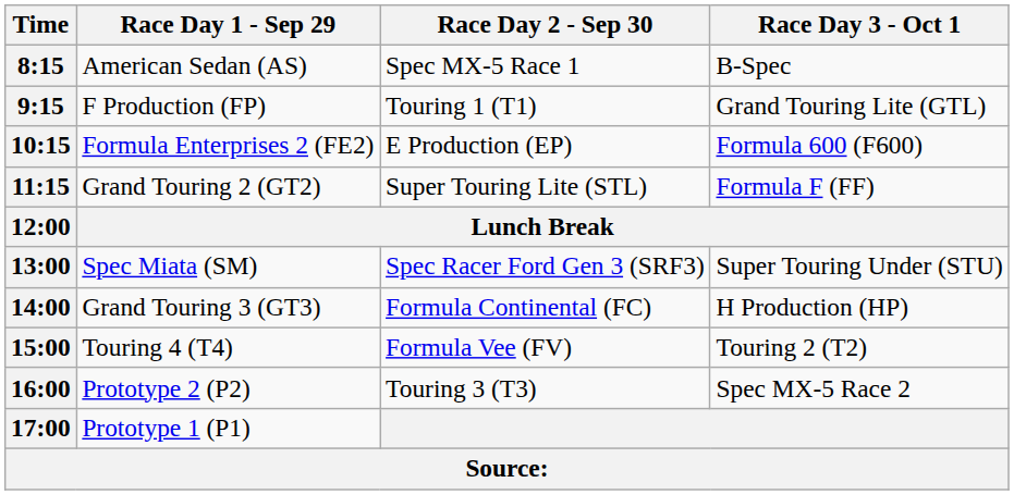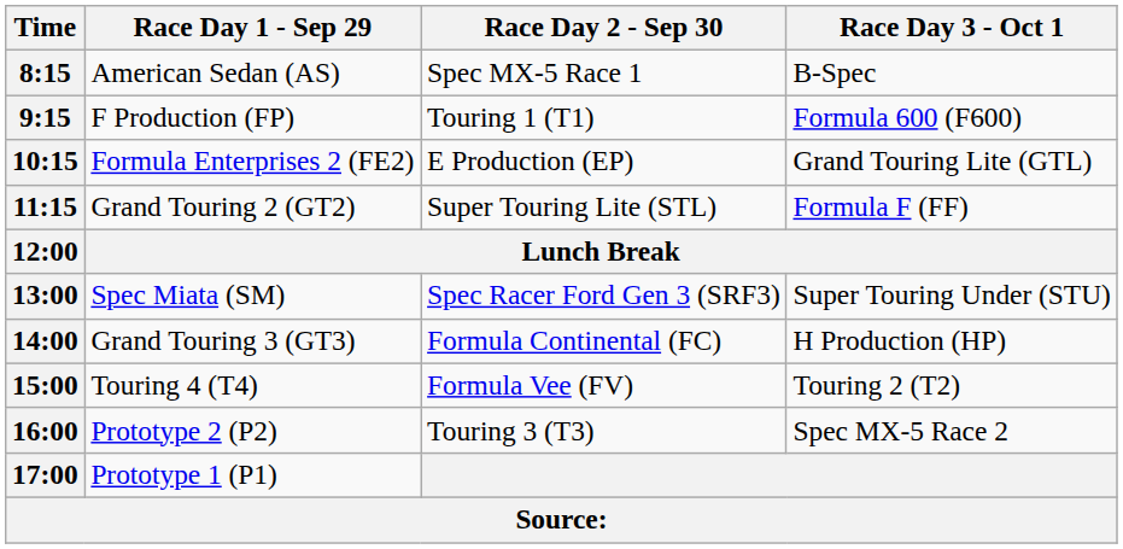 <table class="wikitable">
 <tr>
 <th>Time</th>
 <th>Race Day 1 - Sep 29</th>
 <th>Race Day 2 - Sep 30</th>
 <th>Race Day 3 - Oct 1</th>
 </tr>
 <tr>
 <th>8:15</th>
 <td>American Sedan (AS)</td>
 <td>Spec MX-5 Race 1</td>
 <td>B-Spec</td>
 </tr>
 <tr>
 <th>9:15</th>
 <td>F Production (FP)</td>
 <td>Touring 1 (T1)</td>
-<td>Grand Touring Lite (GTL)</td>
+<td><a href='#'>Formula 600</a> (F600)</td>
 </tr>
 <tr>
 <th>10:15</th>
 <td><a href='#'>Formula Enterprises 2</a> (FE2)</td>
 <td>E Production (EP)</td>
-<td><a href='#'>Formula 600</a> (F600)</td>
+<td>Grand Touring Lite (GTL)</td>
 </tr>
 <tr>
 <th>11:15</th>
 <td>Grand Touring 2 (GT2)</td>
 <td>Super Touring Lite (STL)</td>
 <td><a href='#'>Formula F</a> (FF)</td>
 </tr>
 <tr>
 <th>12:00</th>
 <th colspan=3>Lunch Break</th>
 </tr>
 <tr>
 <th>13:00</th>
 <td><a href='#'>Spec Miata</a> (SM)</td>
 <td><a href='#'>Spec Racer Ford Gen 3</a> (SRF3)</td>
 <td>Super Touring Under (STU)</td>
 </tr>
 <tr>
 <th>14:00</th>
 <td>Grand Touring 3 (GT3)</td>
 <td><a href='#'>Formula Continental</a> (FC)</td>
 <td>H Production (HP)</td>
 </tr>
 <tr>
 <th>15:00</th>
 <td>Touring 4 (T4)</td>
 <td><a href='#'>Formula Vee</a> (FV)</td>
 <td>Touring 2 (T2)</td>
 </tr>
 <tr>
 <th>16:00</th>
 <td><a href='#'>Prototype 2</a> (P2)</td>
 <td>Touring 3 (T3)</td>
 <td>Spec MX-5 Race 2</td>
 </tr>
 <tr>
 <th>17:00</th>
 <td><a href='#'>Prototype 1</a> (P1)</td>
 <th colspan=2></th>
 </tr>
 <tr>
 <th colspan=4>Source: </th>
 </tr>
 </table>
